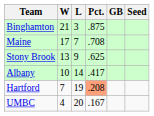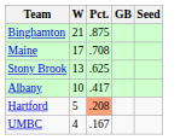 <table class=wikitable>
 <tr>
 <th>Team</th>
 <th>W</th>
-<th>L</th>
 <th>Pct.</th>
 <th>GB</th>
 <th>Seed</th>
 </tr>
 <tr bgcolor=#ccffcc>
 <td><a href='#'>Binghamton</a></td>
 <td>21</td>
-<td>3</td>
 <td>.875</td>
 <td></td>
 <td></td>
 </tr>
 <tr bgcolor=#ccffcc>
 <td><a href='#'>Maine</a></td>
 <td>17</td>
-<td>7</td>
 <td>.708</td>
 <td></td>
 <td></td>
 </tr>
 <tr bgcolor=#ccffcc>
 <td><a href='#'>Stony Brook</a></td>
 <td>13</td>
-<td>9</td>
 <td>.625</td>
 <td></td>
 <td></td>
 </tr>
 <tr bgcolor=#ccffcc>
 <td><a href='#'>Albany</a></td>
 <td>10</td>
-<td>14</td>
 <td>.417</td>
 <td></td>
 <td></td>
 </tr>
 <tr>
 <td><a href='#'>Hartford</a></td>
-<td>7</td>
-<td>19</td>
+<td>5</td>
 <td style="background: lightsalmon;">.208</td>
 <td></td>
 <td></td>
 </tr>
 <tr>
 <td><a href='#'>UMBC</a></td>
 <td>4</td>
-<td>20</td>
 <td>.167</td>
 <td></td>
 <td></td>
 </tr>
 </table>
